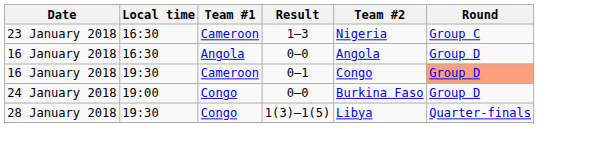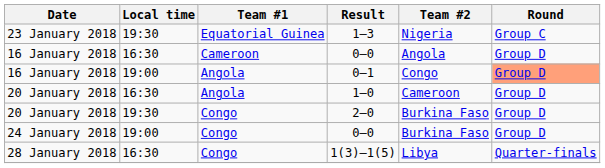 <table class="wikitable sortable" style="text-align:left;">
 <tr>
 <th>Date</th>
 <th>Local time</th>
 <th>Team #1</th>
 <th>Result</th>
 <th>Team #2</th>
 <th>Round</th>
 </tr>
 <tr>
 <td>23 January 2018</td>
-<td>16:30</td>
-<td> <a href='#'>Cameroon</a></td>
+<td>19:30</td>
+<td> <a href='#'>Equatorial Guinea</a></td>
 <td style="text-align:center;">1–3</td>
 <td> <a href='#'>Nigeria</a></td>
 <td><a href='#'>Group C</a></td>
 </tr>
 <tr>
 <td>16 January 2018</td>
 <td>16:30</td>
-<td> <a href='#'>Angola</a></td>
+<td> <a href='#'>Cameroon</a></td>
 <td style="text-align:center;">0–0</td>
 <td> <a href='#'>Angola</a></td>
 <td><a href='#'>Group D</a></td>
 </tr>
 <tr>
 <td>16 January 2018</td>
-<td>19:30</td>
-<td> <a href='#'>Cameroon</a></td>
+<td>19:00</td>
+<td> <a href='#'>Angola</a></td>
 <td style="text-align:center;">0–1</td>
 <td> <a href='#'>Congo</a></td>
 <td style="background: lightsalmon;"><a href='#'>Group D</a></td>
+</tr>
+<tr>
+<td>20 January 2018</td>
+<td>16:30</td>
+<td> <a href='#'>Angola</a></td>
+<td style="text-align:center;">1–0</td>
+<td> <a href='#'>Cameroon</a></td>
+<td><a href='#'>Group D</a></td>
+</tr>
+<tr>
+<td>20 January 2018</td>
+<td>19:30</td>
+<td> <a href='#'>Congo</a></td>
+<td style="text-align:center;">2–0</td>
+<td> <a href='#'>Burkina Faso</a></td>
+<td><a href='#'>Group D</a></td>
 </tr>
 <tr>
 <td>24 January 2018</td>
 <td>19:00</td>
 <td> <a href='#'>Congo</a></td>
 <td style="text-align:center;">0–0</td>
 <td> <a href='#'>Burkina Faso</a></td>
 <td><a href='#'>Group D</a></td>
 </tr>
 <tr>
 <td>28 January 2018</td>
-<td>19:30</td>
+<td>16:30</td>
 <td> <a href='#'>Congo</a></td>
 <td style="text-align:center;">1(3)–1(5)</td>
 <td> <a href='#'>Libya</a></td>
 <td><a href='#'>Quarter-finals</a></td>
 </tr>
 <tr>
 </tr>
 <tr style="background:#CD7F32">
 </tr>
 </table>
